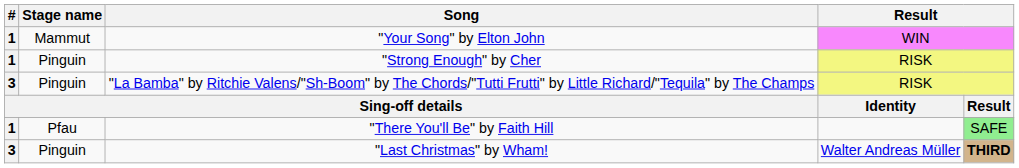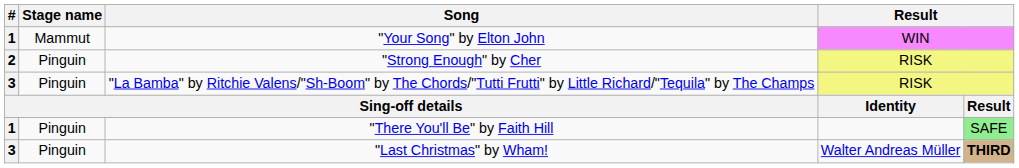 <table class="wikitable plainrowreaders" style="text-align: center">
 <tr>
 <th>#</th>
 <th>Stage name</th>
 <th>Song</th>
 <th colspan=2>Result</th>
 </tr>
 <tr>
 <th>1</th>
 <td>Mammut</td>
 <td>"<a href='#'>Your Song</a>" by <a href='#'>Elton John</a></td>
 <td colspan=2 bgcolor="#F888FD">WIN</td>
 </tr>
 <tr>
-<th>1</th>
+<th>2</th>
 <td>Pinguin</td>
 <td>"<a href='#'>Strong Enough</a>" by <a href='#'>Cher</a></td>
 <td colspan=2 bgcolor="#F3F781">RISK</td>
 </tr>
 <tr>
 <th>3</th>
 <td>Pinguin</td>
 <td>"<a href='#'>La Bamba</a>" by <a href='#'>Ritchie Valens</a>/"<a href='#'>Sh-Boom</a>" by <a href='#'>The Chords</a>/"<a href='#'>Tutti Frutti</a>" by <a href='#'>Little Richard</a>/"<a href='#'>Tequila</a>" by <a href='#'>The Champs</a></td>
 <td colspan=2 bgcolor="#F3F781">RISK</td>
 </tr>
 <tr>
 <th colspan="3">Sing-off details</th>
 <th>Identity</th>
 <th>Result</th>
 </tr>
 <tr>
 <th>1</th>
-<td>Pfau</td>
+<td>Pinguin</td>
 <td>"<a href='#'>There You'll Be</a>" by <a href='#'>Faith Hill</a></td>
 <td></td>
 <td bgcolor="lightgreen">SAFE</td>
 </tr>
 <tr>
 <th>3</th>
 <td>Pinguin</td>
 <td>"<a href='#'>Last Christmas</a>" by <a href='#'>Wham!</a></td>
 <td><a href='#'>Walter Andreas Müller</a></td>
 <td bgcolor=tan><strong>THIRD</strong></td>
 </tr>
 </table>
